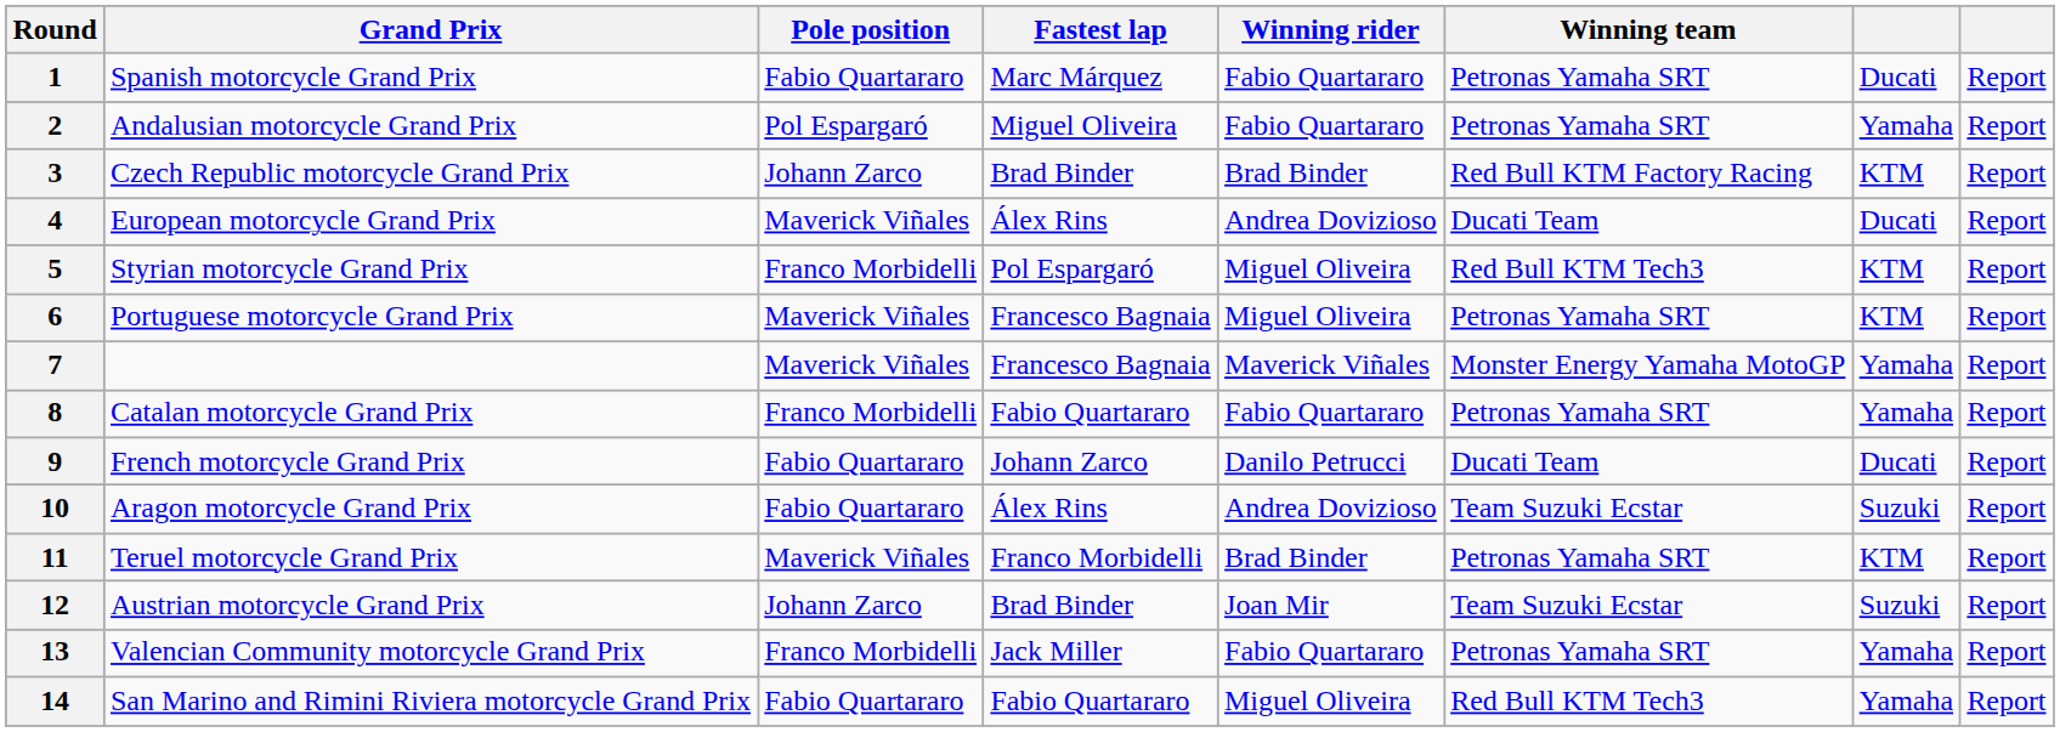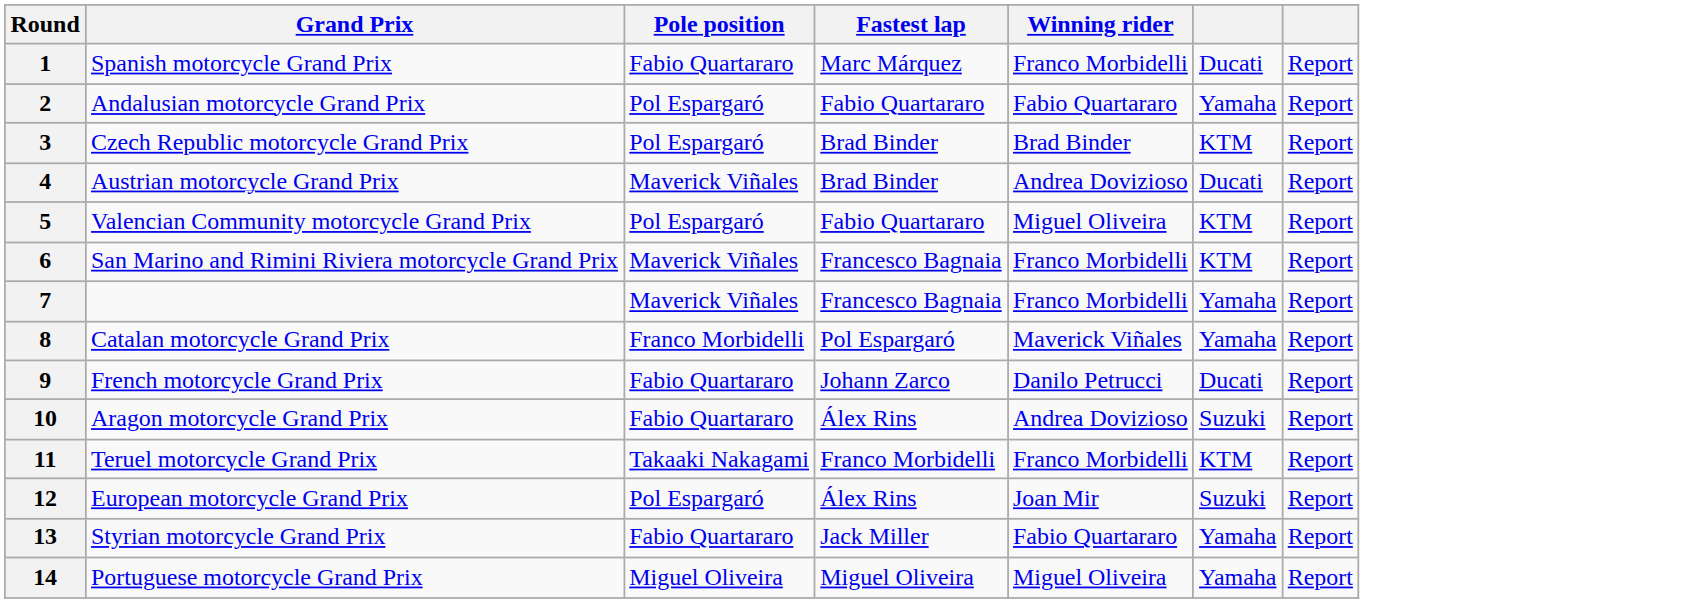 <table class="wikitable sortable" style="font-size: 85%">
 <tr>
 <th>Round</th>
 <th><a href='#'>Grand Prix</a></th>
 <th><a href='#'>Pole position</a></th>
 <th><a href='#'>Fastest lap</a></th>
 <th><a href='#'>Winning rider</a></th>
-<th>Winning team</th>
 <th></th>
 <th class="unsortable"></th>
 </tr>
 <tr>
 <th>1</th>
 <td> <a href='#'>Spanish motorcycle Grand Prix</a></td>
 <td data-sort-value="QUA"> <a href='#'>Fabio Quartararo</a></td>
 <td data-sort-value="MAR"> <a href='#'>Marc Márquez</a></td>
-<td data-sort-value="QUA"> <a href='#'>Fabio Quartararo</a></td>
-<td data-sort-value="PET"> <a href='#'>Petronas Yamaha SRT</a></td>
+<td data-sort-value="MOR" nowrap> <a href='#'>Franco Morbidelli</a></td>
 <td data-sort-value="DUC"> <a href='#'>Ducati</a></td>
 <td><a href='#'>Report</a></td>
 </tr>
 <tr>
 <th>2</th>
 <td> <a href='#'>Andalusian motorcycle Grand Prix</a></td>
 <td data-sort-value="ESP"> <a href='#'>Pol Espargaró</a></td>
-<td data-sort-value="OLI"> <a href='#'>Miguel Oliveira</a></td>
 <td data-sort-value="QUA"> <a href='#'>Fabio Quartararo</a></td>
-<td data-sort-value="PET"> <a href='#'>Petronas Yamaha SRT</a></td>
+<td data-sort-value="QUA"> <a href='#'>Fabio Quartararo</a></td>
 <td data-sort-value="YAM"> <a href='#'>Yamaha</a></td>
 <td><a href='#'>Report</a></td>
 </tr>
 <tr>
 <th>3</th>
 <td> <a href='#'>Czech Republic motorcycle Grand Prix</a></td>
-<td data-sort-value="ZAR"> <a href='#'>Johann Zarco</a></td>
+<td data-sort-value="ESP"> <a href='#'>Pol Espargaró</a></td>
 <td data-sort-value="BIN"> <a href='#'>Brad Binder</a></td>
 <td data-sort-value="BIN"> <a href='#'>Brad Binder</a></td>
-<td data-sort-value="RED"> <a href='#'>Red Bull KTM Factory Racing</a></td>
 <td data-sort-value="KTM"> <a href='#'>KTM</a></td>
 <td><a href='#'>Report</a></td>
 </tr>
 <tr>
 <th>4</th>
-<td> <a href='#'>European motorcycle Grand Prix</a></td>
+<td> <a href='#'>Austrian motorcycle Grand Prix</a></td>
 <td data-sort-value="VIN"> <a href='#'>Maverick Viñales</a></td>
-<td data-sort-value="RIN"> <a href='#'>Álex Rins</a></td>
+<td data-sort-value="BIN"> <a href='#'>Brad Binder</a></td>
 <td data-sort-value="DOV" nowrap> <a href='#'>Andrea Dovizioso</a></td>
-<td data-sort-value="DUC"> <a href='#'>Ducati Team</a></td>
 <td data-sort-value="DUC"> <a href='#'>Ducati</a></td>
 <td><a href='#'>Report</a></td>
 </tr>
 <tr>
 <th>5</th>
-<td> <a href='#'>Styrian motorcycle Grand Prix</a></td>
-<td data-sort-value="MOR"> <a href='#'>Franco Morbidelli</a></td>
+<td> <a href='#'>Valencian Community motorcycle Grand Prix</a></td>
 <td data-sort-value="ESP"> <a href='#'>Pol Espargaró</a></td>
+<td data-sort-value="QUA"> <a href='#'>Fabio Quartararo</a></td>
 <td data-sort-value="OLI"> <a href='#'>Miguel Oliveira</a></td>
-<td data-sort-value="RED"> <a href='#'>Red Bull KTM Tech3</a></td>
 <td data-sort-value="KTM"> <a href='#'>KTM</a></td>
 <td><a href='#'>Report</a></td>
 </tr>
 <tr>
 <th>6</th>
-<td> <a href='#'>Portuguese motorcycle Grand Prix</a></td>
+<td> <a href='#'>San Marino and Rimini Riviera motorcycle Grand Prix</a></td>
 <td data-sort-value="VIN"> <a href='#'>Maverick Viñales</a></td>
 <td data-sort-value="BAG" nowrap> <a href='#'>Francesco Bagnaia</a></td>
-<td data-sort-value="OLI"> <a href='#'>Miguel Oliveira</a></td>
-<td data-sort-value="PET"> <a href='#'>Petronas Yamaha SRT</a></td>
+<td data-sort-value="MOR"> <a href='#'>Franco Morbidelli</a></td>
 <td data-sort-value="KTM"> <a href='#'>KTM</a></td>
 <td><a href='#'>Report</a></td>
 </tr>
 <tr>
 <th>7</th>
 <td></td>
 <td data-sort-value="VIN"> <a href='#'>Maverick Viñales</a></td>
 <td data-sort-value="BAG"> <a href='#'>Francesco Bagnaia</a></td>
-<td data-sort-value="VIN"> <a href='#'>Maverick Viñales</a></td>
-<td data-sort-value="MON" nowrap> <a href='#'>Monster Energy Yamaha MotoGP</a></td>
+<td data-sort-value="MOR"> <a href='#'>Franco Morbidelli</a></td>
 <td data-sort-value="YAM"> <a href='#'>Yamaha</a></td>
 <td><a href='#'>Report</a></td>
 </tr>
 <tr>
 <th>8</th>
 <td> <a href='#'>Catalan motorcycle Grand Prix</a></td>
 <td data-sort-value="MOR"> <a href='#'>Franco Morbidelli</a></td>
-<td data-sort-value="QUA"> <a href='#'>Fabio Quartararo</a></td>
-<td data-sort-value="QUA"> <a href='#'>Fabio Quartararo</a></td>
-<td data-sort-value="PET"> <a href='#'>Petronas Yamaha SRT</a></td>
+<td data-sort-value="ESP"> <a href='#'>Pol Espargaró</a></td>
+<td data-sort-value="VIN"> <a href='#'>Maverick Viñales</a></td>
 <td data-sort-value="YAM"> <a href='#'>Yamaha</a></td>
 <td><a href='#'>Report</a></td>
 </tr>
 <tr>
 <th>9</th>
 <td> <a href='#'>French motorcycle Grand Prix</a></td>
 <td data-sort-value="QUA"> <a href='#'>Fabio Quartararo</a></td>
 <td data-sort-value="ZAR"> <a href='#'>Johann Zarco</a></td>
 <td data-sort-value="PET"> <a href='#'>Danilo Petrucci</a></td>
-<td data-sort-value="DUC"> <a href='#'>Ducati Team</a></td>
 <td data-sort-value="DUC"> <a href='#'>Ducati</a></td>
 <td><a href='#'>Report</a></td>
 </tr>
 <tr>
 <th>10</th>
 <td> <a href='#'>Aragon motorcycle Grand Prix</a></td>
 <td data-sort-value="QUA"> <a href='#'>Fabio Quartararo</a></td>
 <td data-sort-value="RIN"> <a href='#'>Álex Rins</a></td>
 <td data-sort-value="DOV" nowrap> <a href='#'>Andrea Dovizioso</a></td>
-<td data-sort-value="TEA"> <a href='#'>Team Suzuki Ecstar</a></td>
 <td data-sort-value="SUZ"> <a href='#'>Suzuki</a></td>
 <td><a href='#'>Report</a></td>
 </tr>
 <tr>
 <th>11</th>
 <td data-sort-value="ter"> <a href='#'>Teruel motorcycle Grand Prix</a></td>
-<td data-sort-value="VIN"> <a href='#'>Maverick Viñales</a></td>
+<td data-sort-value="NAK" nowrap> <a href='#'>Takaaki Nakagami</a></td>
 <td data-sort-value="MOR"> <a href='#'>Franco Morbidelli</a></td>
-<td data-sort-value="BIN"> <a href='#'>Brad Binder</a></td>
-<td data-sort-value="PET"> <a href='#'>Petronas Yamaha SRT</a></td>
+<td data-sort-value="MOR" nowrap> <a href='#'>Franco Morbidelli</a></td>
 <td data-sort-value="KTM"> <a href='#'>KTM</a></td>
 <td><a href='#'>Report</a></td>
 </tr>
 <tr>
 <th>12</th>
-<td> <a href='#'>Austrian motorcycle Grand Prix</a></td>
-<td data-sort-value="ZAR"> <a href='#'>Johann Zarco</a></td>
-<td data-sort-value="BIN"> <a href='#'>Brad Binder</a></td>
+<td> <a href='#'>European motorcycle Grand Prix</a></td>
+<td data-sort-value="ESP"> <a href='#'>Pol Espargaró</a></td>
+<td data-sort-value="RIN"> <a href='#'>Álex Rins</a></td>
 <td data-sort-value="MIR"> <a href='#'>Joan Mir</a></td>
-<td data-sort-value="TEA"> <a href='#'>Team Suzuki Ecstar</a></td>
 <td data-sort-value="SUZ"> <a href='#'>Suzuki</a></td>
 <td><a href='#'>Report</a></td>
 </tr>
 <tr>
 <th>13</th>
-<td> <a href='#'>Valencian Community motorcycle Grand Prix</a></td>
-<td data-sort-value="MOR"> <a href='#'>Franco Morbidelli</a></td>
+<td> <a href='#'>Styrian motorcycle Grand Prix</a></td>
+<td data-sort-value="QUA"> <a href='#'>Fabio Quartararo</a></td>
 <td data-sort-value="MIL"> <a href='#'>Jack Miller</a></td>
 <td data-sort-value="QUA"> <a href='#'>Fabio Quartararo</a></td>
-<td data-sort-value="PET"> <a href='#'>Petronas Yamaha SRT</a></td>
 <td data-sort-value="YAM"> <a href='#'>Yamaha</a></td>
 <td><a href='#'>Report</a></td>
 </tr>
 <tr>
 <th>14</th>
-<td> <a href='#'>San Marino and Rimini Riviera motorcycle Grand Prix</a></td>
-<td data-sort-value="QUA"> <a href='#'>Fabio Quartararo</a></td>
-<td data-sort-value="QUA"> <a href='#'>Fabio Quartararo</a></td>
+<td> <a href='#'>Portuguese motorcycle Grand Prix</a></td>
 <td data-sort-value="OLI"> <a href='#'>Miguel Oliveira</a></td>
-<td data-sort-value="RED"> <a href='#'>Red Bull KTM Tech3</a></td>
+<td data-sort-value="OLI"> <a href='#'>Miguel Oliveira</a></td>
+<td data-sort-value="OLI"> <a href='#'>Miguel Oliveira</a></td>
 <td data-sort-value="YAM"> <a href='#'>Yamaha</a></td>
 <td><a href='#'>Report</a></td>
 </tr>
 </table>
